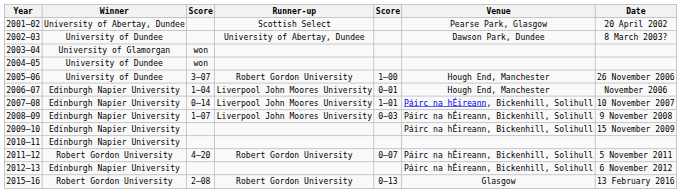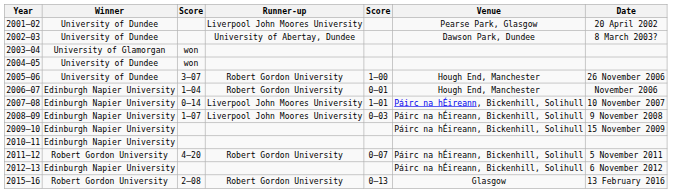 <table class="wikitable">
 <tr style="background:#efefef">
 <th>Year</th>
 <th>Winner</th>
 <th>Score</th>
 <th>Runner-up</th>
 <th>Score</th>
 <th>Venue</th>
 <th>Date</th>
 </tr>
 <tr align="center">
 <td>2001–02</td>
-<td>University of Abertay, Dundee</td>
+<td>University of Dundee</td>
 <td></td>
-<td>Scottish Select</td>
+<td>Liverpool John Moores University</td>
 <td></td>
 <td>Pearse Park, Glasgow</td>
 <td>20 April 2002</td>
 </tr>
 <tr align="center">
 <td>2002–03</td>
 <td>University of Dundee</td>
 <td></td>
 <td>University of Abertay, Dundee</td>
 <td></td>
 <td>Dawson Park, Dundee</td>
 <td>8 March 2003?</td>
 </tr>
 <tr align="center">
 <td>2003–04</td>
 <td>University of Glamorgan</td>
 <td>won</td>
 <td></td>
 <td></td>
 <td></td>
 <td></td>
 </tr>
 <tr align="center">
 <td>2004–05</td>
 <td>University of Dundee</td>
 <td>won</td>
 <td></td>
 <td></td>
 <td></td>
 <td></td>
 </tr>
 <tr align="center">
 <td>2005–06</td>
 <td>University of Dundee</td>
 <td>3–07</td>
 <td>Robert Gordon University</td>
 <td>1–00</td>
 <td>Hough End, Manchester</td>
 <td>26 November 2006</td>
 </tr>
 <tr align="center">
 <td>2006–07</td>
 <td>Edinburgh Napier University</td>
 <td>1–04</td>
-<td>Liverpool John Moores University</td>
+<td>Robert Gordon University</td>
 <td>0–01</td>
 <td>Hough End, Manchester</td>
 <td>November 2006</td>
 </tr>
 <tr align="center">
 <td>2007–08</td>
 <td>Edinburgh Napier University</td>
 <td>0–14</td>
 <td>Liverpool John Moores University</td>
 <td>1–01</td>
 <td><a href='#'>Páirc na hÉireann</a>, Bickenhill, Solihull</td>
 <td>10 November 2007</td>
 </tr>
 <tr align="center">
 <td>2008–09</td>
 <td>Edinburgh Napier University</td>
 <td>1–07</td>
 <td>Liverpool John Moores University</td>
 <td>0–03</td>
 <td>Páirc na hÉireann, Bickenhill, Solihull</td>
 <td>9 November 2008</td>
 </tr>
 <tr align="center">
 <td>2009–10</td>
 <td>Edinburgh Napier University</td>
 <td></td>
 <td></td>
 <td></td>
 <td>Páirc na hÉireann, Bickenhill, Solihull</td>
 <td>15 November 2009</td>
 </tr>
 <tr align="center">
 <td>2010–11</td>
 <td>Edinburgh Napier University</td>
 <td></td>
 <td></td>
 <td></td>
 <td></td>
 <td></td>
 </tr>
 <tr align="center">
 <td>2011–12</td>
 <td>Robert Gordon University</td>
 <td>4–20</td>
 <td>Robert Gordon University</td>
 <td>0–07</td>
 <td>Páirc na hÉireann, Bickenhill, Solihull</td>
 <td>5 November 2011</td>
 </tr>
 <tr align="center">
 <td>2012–13</td>
 <td>Edinburgh Napier University</td>
 <td></td>
 <td></td>
 <td></td>
 <td>Páirc na hÉireann, Bickenhill, Solihull</td>
 <td>6 November 2012</td>
 </tr>
 <tr align="center">
 <td>2015–16</td>
 <td>Robert Gordon University</td>
 <td>2–08</td>
 <td>Robert Gordon University</td>
 <td>0–13</td>
 <td>Glasgow</td>
 <td>13 February 2016</td>
 </tr>
 </table>
